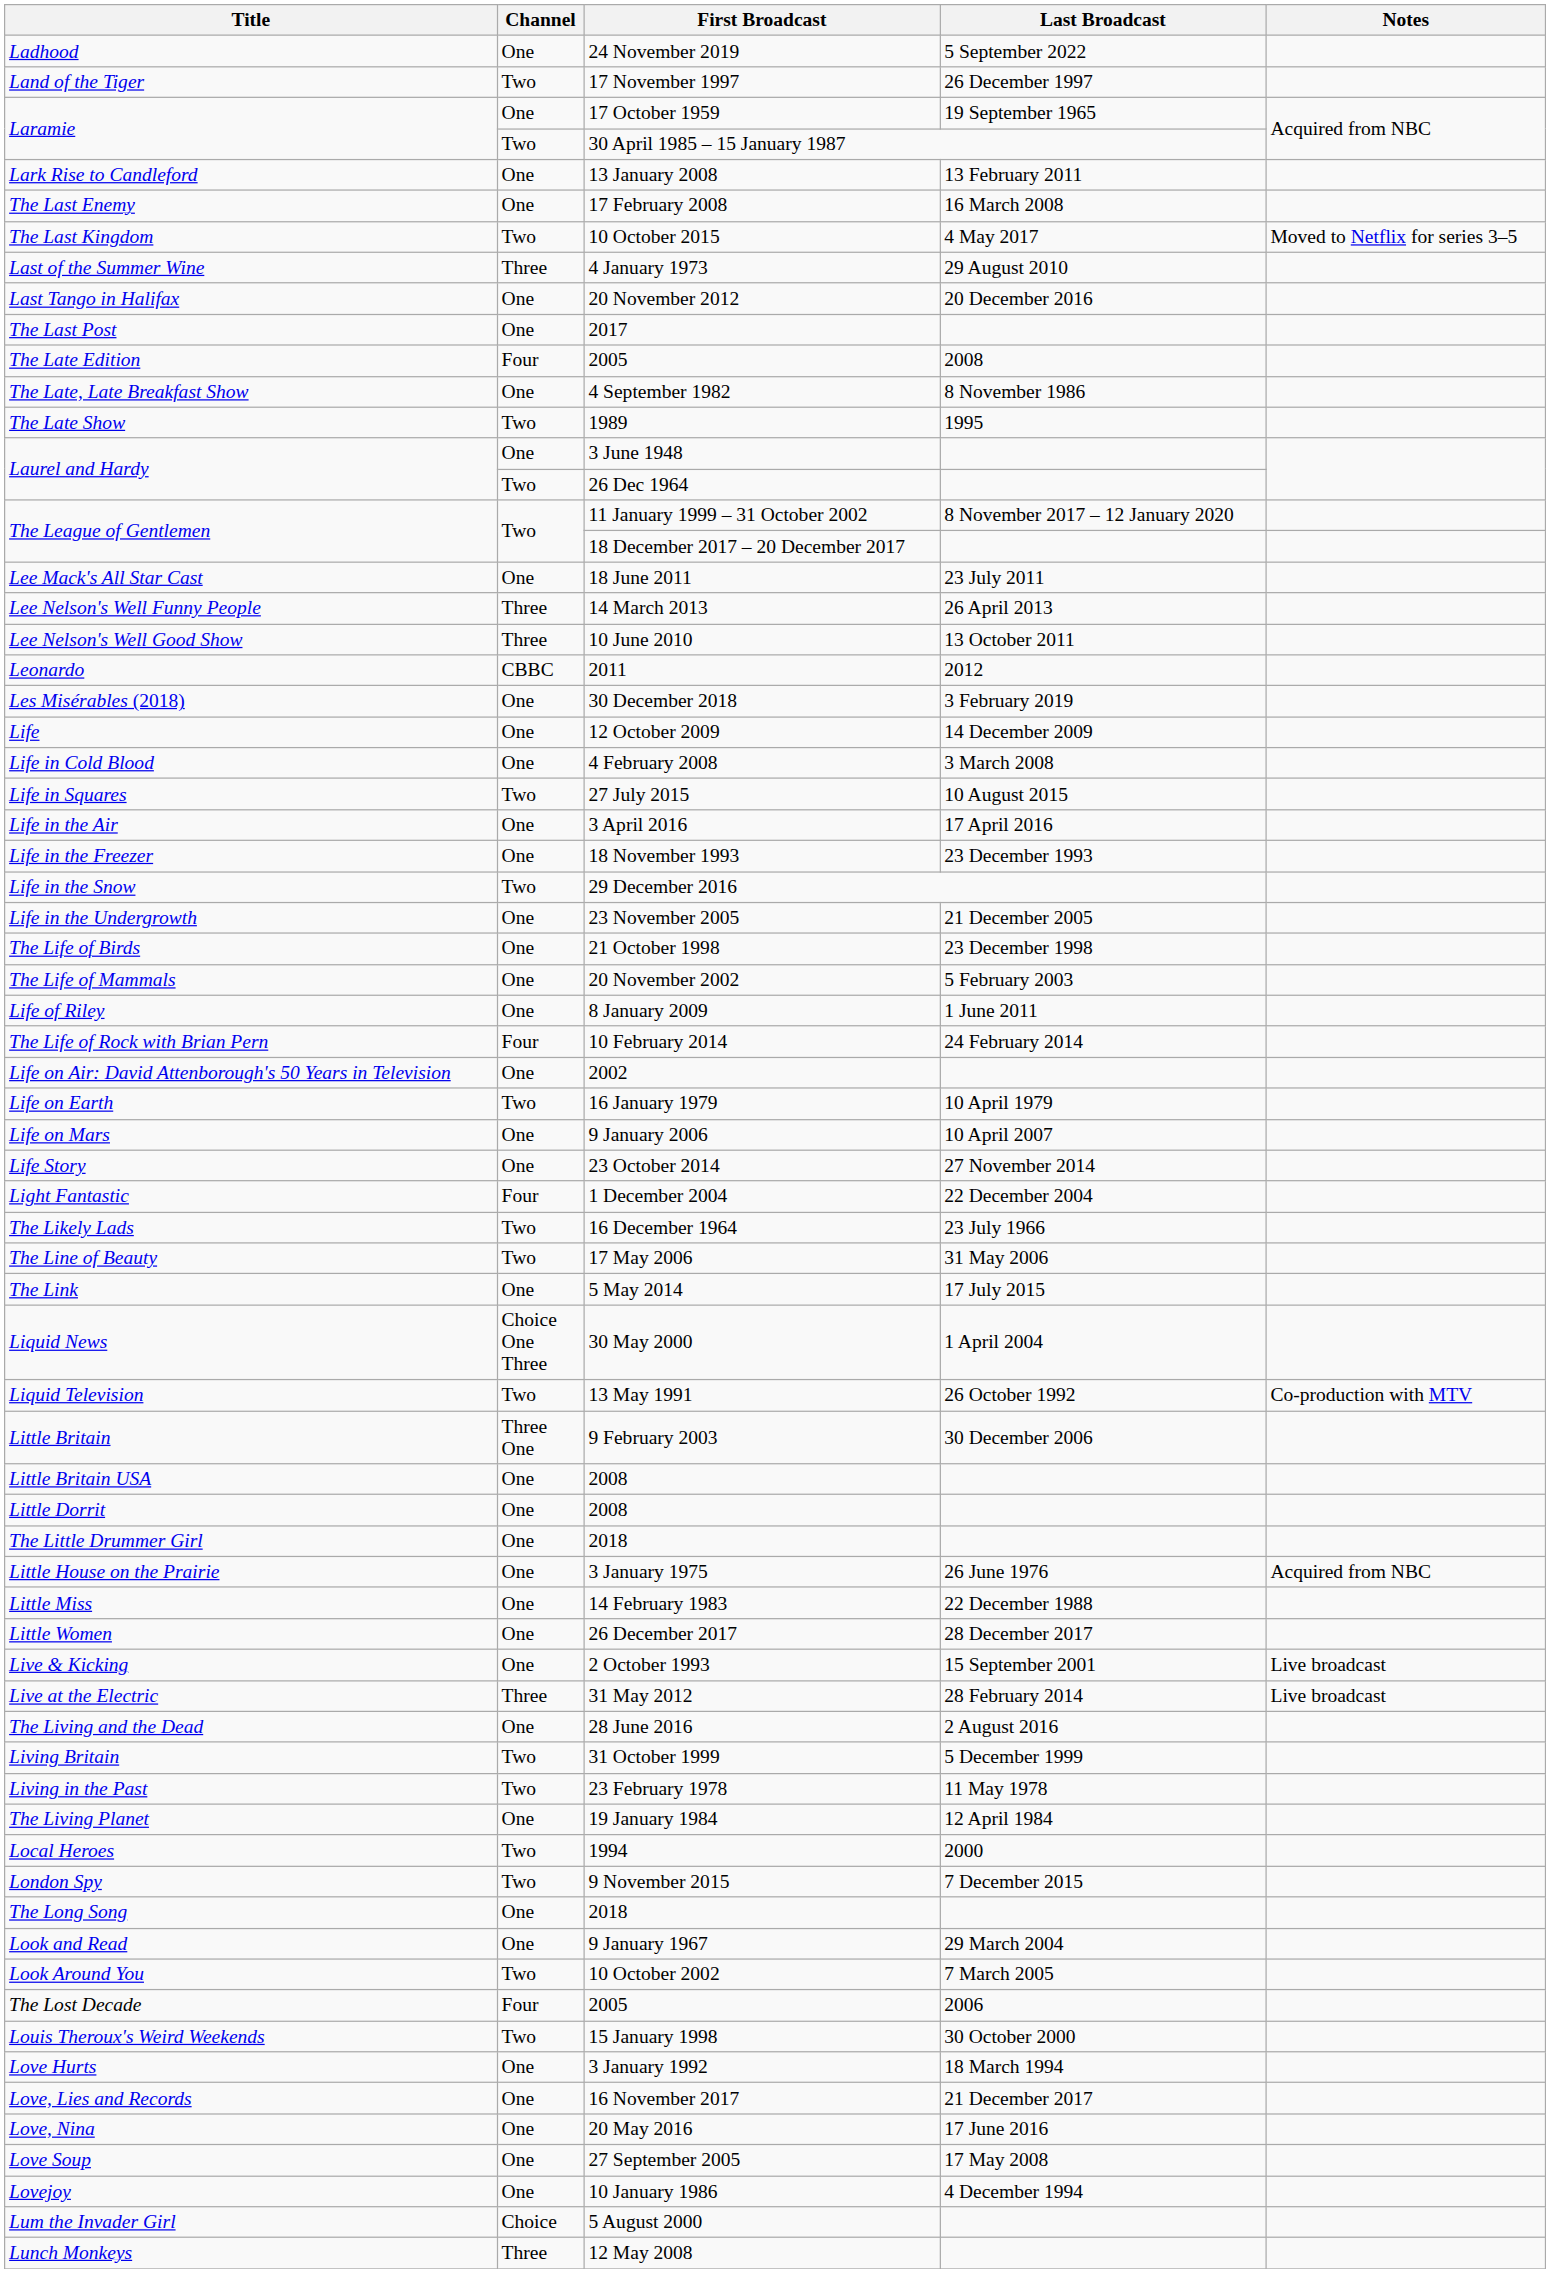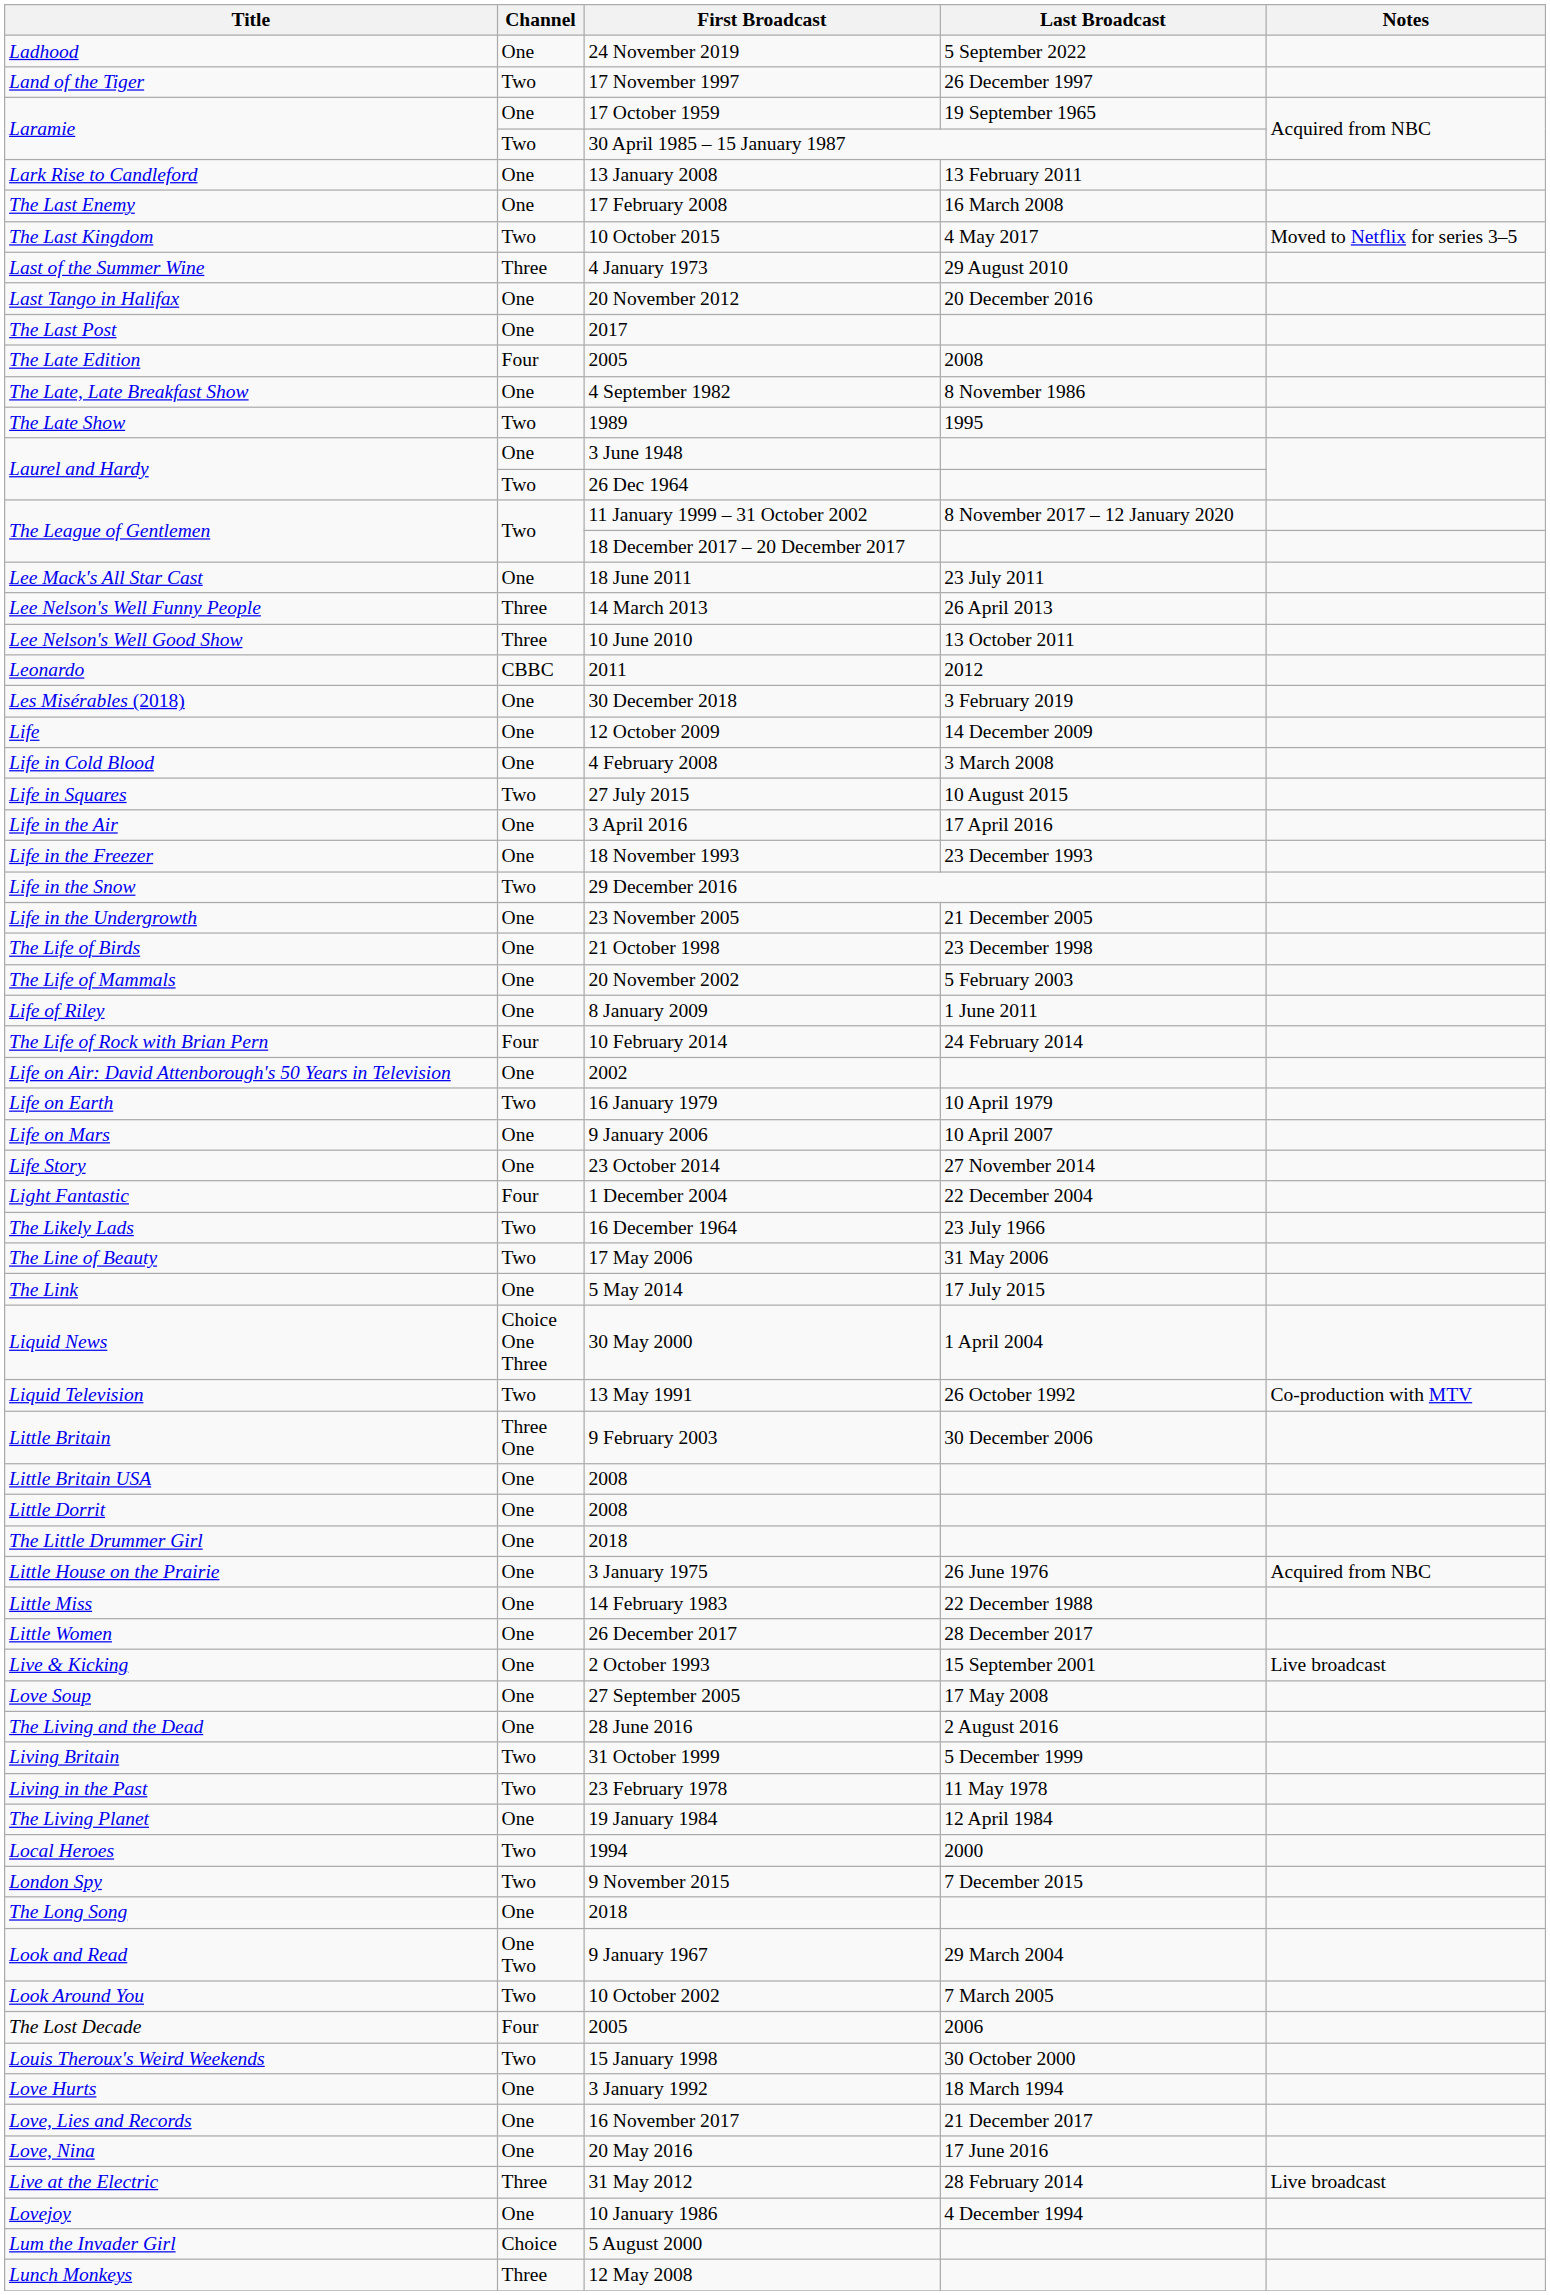 <table class="wikitable plainrowheaders sortable" style="width:100%;">
 <tr>
 <th scope=col>Title</th>
 <th scope=col>Channel</th>
 <th scope=col>First Broadcast</th>
 <th scope=col>Last Broadcast</th>
 <th scope=col>Notes</th>
 </tr>
 <tr>
 <td><em><a href='#'>Ladhood</a></em></td>
 <td>One</td>
 <td>24 November 2019</td>
 <td>5 September 2022</td>
 <td></td>
 </tr>
 <tr>
 <td><em><a href='#'>Land of the Tiger</a></em></td>
 <td>Two</td>
 <td>17 November 1997</td>
 <td>26 December 1997</td>
 <td></td>
 </tr>
 <tr>
 <td rowspan="2"><em><a href='#'>Laramie</a></em></td>
 <td>One <em></em></td>
 <td>17 October 1959</td>
 <td>19 September 1965</td>
 <td rowspan="2">Acquired from NBC</td>
 </tr>
 <tr>
 <td>Two <em></em></td>
 <td colspan="2">30 April 1985 – 15 January 1987 </td>
 </tr>
 <tr>
 <td><em><a href='#'>Lark Rise to Candleford</a></em></td>
 <td>One</td>
 <td>13 January 2008</td>
 <td>13 February 2011</td>
 <td></td>
 </tr>
 <tr>
 <td><em><a href='#'>The Last Enemy</a></em></td>
 <td>One</td>
 <td>17 February 2008</td>
 <td>16 March 2008</td>
 <td></td>
 </tr>
 <tr>
 <td><em><a href='#'>The Last Kingdom</a></em></td>
 <td>Two</td>
 <td>10 October 2015</td>
 <td>4 May 2017</td>
 <td>Moved to <a href='#'>Netflix</a> for series 3–5</td>
 </tr>
 <tr>
 <td><em><a href='#'>Last of the Summer Wine</a></em></td>
 <td>Three</td>
 <td>4 January 1973</td>
 <td>29 August 2010</td>
 <td></td>
 </tr>
 <tr>
 <td><em><a href='#'>Last Tango in Halifax</a></em></td>
 <td>One</td>
 <td>20 November 2012</td>
 <td>20 December 2016</td>
 <td></td>
 </tr>
 <tr>
 <td><em><a href='#'>The Last Post</a></em></td>
 <td>One</td>
 <td>2017</td>
 <td></td>
 <td></td>
 </tr>
 <tr>
 <td><em><a href='#'>The Late Edition</a></em></td>
 <td>Four</td>
 <td>2005</td>
 <td>2008</td>
 <td></td>
 </tr>
 <tr>
 <td><em><a href='#'>The Late, Late Breakfast Show</a></em></td>
 <td>One</td>
 <td>4 September 1982</td>
 <td>8 November 1986</td>
 <td></td>
 </tr>
 <tr>
 <td><em><a href='#'>The Late Show</a></em></td>
 <td>Two</td>
 <td>1989</td>
 <td>1995</td>
 <td></td>
 </tr>
 <tr>
 <td rowspan="2"><em><a href='#'>Laurel and Hardy</a></em></td>
 <td>One</td>
 <td>3 June 1948</td>
 <td></td>
 <td rowspan="2"></td>
 </tr>
 <tr>
 <td>Two</td>
 <td>26 Dec 1964</td>
 <td></td>
 </tr>
 <tr>
 <td rowspan="2"><em><a href='#'>The League of Gentlemen</a></em></td>
 <td rowspan="2">Two</td>
 <td>11 January 1999 – 31 October 2002 <em></em></td>
 <td>8 November 2017 – 12 January 2020</td>
 <td></td>
 </tr>
 <tr>
 <td>18 December 2017 – 20 December 2017 <em></em></td>
 <td></td>
 <td></td>
 </tr>
 <tr>
 <td><em><a href='#'>Lee Mack's All Star Cast</a></em></td>
 <td>One</td>
 <td>18 June 2011</td>
 <td>23 July 2011</td>
 <td></td>
 </tr>
 <tr>
 <td><em><a href='#'>Lee Nelson's Well Funny People</a></em></td>
 <td>Three</td>
 <td>14 March 2013</td>
 <td>26 April 2013</td>
 <td></td>
 </tr>
 <tr>
 <td><em><a href='#'>Lee Nelson's Well Good Show</a></em></td>
 <td>Three</td>
 <td>10 June 2010</td>
 <td>13 October 2011</td>
 <td></td>
 </tr>
 <tr>
 <td><em><a href='#'>Leonardo</a></em></td>
 <td>CBBC</td>
 <td>2011</td>
 <td>2012</td>
 <td></td>
 </tr>
 <tr>
 <td><a href='#'><em>Les Misérables</em> (2018)</a></td>
 <td>One</td>
 <td>30 December 2018</td>
 <td>3 February 2019</td>
 <td></td>
 </tr>
 <tr>
 <td><em><a href='#'>Life</a></em></td>
 <td>One</td>
 <td>12 October 2009</td>
 <td>14 December 2009</td>
 <td></td>
 </tr>
 <tr>
 <td><em><a href='#'>Life in Cold Blood</a></em></td>
 <td>One</td>
 <td>4 February 2008</td>
 <td>3 March 2008</td>
 <td></td>
 </tr>
 <tr>
 <td><em><a href='#'>Life in Squares</a></em></td>
 <td>Two</td>
 <td>27 July 2015</td>
 <td>10 August 2015</td>
 <td></td>
 </tr>
 <tr>
 <td><em><a href='#'>Life in the Air</a></em></td>
 <td>One</td>
 <td>3 April 2016</td>
 <td>17 April 2016</td>
 <td></td>
 </tr>
 <tr>
 <td><em><a href='#'>Life in the Freezer</a></em></td>
 <td>One</td>
 <td>18 November 1993</td>
 <td>23 December 1993</td>
 <td></td>
 </tr>
 <tr>
 <td><em><a href='#'>Life in the Snow</a></em></td>
 <td>Two</td>
 <td colspan="2">29 December 2016</td>
 <td></td>
 </tr>
 <tr>
 <td><em><a href='#'>Life in the Undergrowth</a></em></td>
 <td>One</td>
 <td>23 November 2005</td>
 <td>21 December 2005</td>
 <td></td>
 </tr>
 <tr>
 <td><em><a href='#'>The Life of Birds</a></em></td>
 <td>One</td>
 <td>21 October 1998</td>
 <td>23 December 1998</td>
 <td></td>
 </tr>
 <tr>
 <td><em><a href='#'>The Life of Mammals</a></em></td>
 <td>One</td>
 <td>20 November 2002</td>
 <td>5 February 2003</td>
 <td></td>
 </tr>
 <tr>
 <td><em><a href='#'>Life of Riley</a></em></td>
 <td>One</td>
 <td>8 January 2009</td>
 <td>1 June 2011</td>
 <td></td>
 </tr>
 <tr>
 <td><em><a href='#'>The Life of Rock with Brian Pern</a></em></td>
 <td>Four</td>
 <td>10 February 2014</td>
 <td>24 February 2014</td>
 <td></td>
 </tr>
 <tr>
 <td><em><a href='#'>Life on Air: David Attenborough's 50 Years in Television</a></em></td>
 <td>One</td>
 <td>2002</td>
 <td></td>
 <td></td>
 </tr>
 <tr>
 <td><em><a href='#'>Life on Earth</a></em></td>
 <td>Two</td>
 <td>16 January 1979</td>
 <td>10 April 1979</td>
 <td></td>
 </tr>
 <tr>
 <td><em><a href='#'>Life on Mars</a></em></td>
 <td>One</td>
 <td>9 January 2006</td>
 <td>10 April 2007</td>
 <td></td>
 </tr>
 <tr>
 <td><em><a href='#'>Life Story</a></em></td>
 <td>One</td>
 <td>23 October 2014</td>
 <td>27 November 2014</td>
 <td></td>
 </tr>
 <tr>
 <td><em><a href='#'>Light Fantastic</a></em></td>
 <td>Four</td>
 <td>1 December 2004</td>
 <td>22 December 2004</td>
 <td></td>
 </tr>
 <tr>
 <td><em><a href='#'>The Likely Lads</a></em></td>
 <td>Two</td>
 <td>16 December 1964</td>
 <td>23 July 1966</td>
 <td></td>
 </tr>
 <tr>
 <td><em><a href='#'>The Line of Beauty</a></em></td>
 <td>Two</td>
 <td>17 May 2006</td>
 <td>31 May 2006</td>
 <td></td>
 </tr>
 <tr>
 <td><em><a href='#'>The Link</a></em></td>
 <td>One</td>
 <td>5 May 2014</td>
 <td>17 July 2015</td>
 <td></td>
 </tr>
 <tr>
 <td><em><a href='#'>Liquid News</a></em></td>
 <td>Choice  <br> One  <br> Three </td>
 <td>30 May 2000</td>
 <td>1 April 2004</td>
 <td></td>
 </tr>
 <tr>
 <td><em><a href='#'>Liquid Television</a></em></td>
 <td>Two</td>
 <td>13 May 1991</td>
 <td>26 October 1992</td>
 <td>Co-production with <a href='#'>MTV</a></td>
 </tr>
 <tr>
 <td><em><a href='#'>Little Britain</a></em></td>
 <td>Three <br> One</td>
 <td>9 February 2003</td>
 <td>30 December 2006</td>
 <td></td>
 </tr>
 <tr>
 <td><em><a href='#'>Little Britain USA</a></em></td>
 <td>One</td>
 <td>2008</td>
 <td></td>
 <td></td>
 </tr>
 <tr>
 <td><em><a href='#'>Little Dorrit</a></em></td>
 <td>One</td>
 <td>2008</td>
 <td></td>
 <td></td>
 </tr>
 <tr>
 <td><em><a href='#'>The Little Drummer Girl</a></em></td>
 <td>One</td>
 <td>2018</td>
 <td></td>
 <td></td>
 </tr>
 <tr>
 <td><em><a href='#'>Little House on the Prairie</a></em></td>
 <td>One</td>
 <td>3 January 1975</td>
 <td>26 June 1976</td>
 <td>Acquired from NBC</td>
 </tr>
 <tr>
 <td><em><a href='#'>Little Miss</a></em></td>
 <td>One</td>
 <td>14 February 1983</td>
 <td>22 December 1988</td>
 <td></td>
 </tr>
 <tr>
 <td><em><a href='#'>Little Women</a></em></td>
 <td>One</td>
 <td>26 December 2017</td>
 <td>28 December 2017</td>
 <td></td>
 </tr>
 <tr>
 <td><em><a href='#'>Live & Kicking</a></em></td>
 <td>One</td>
 <td>2 October 1993</td>
 <td>15 September 2001</td>
 <td>Live broadcast</td>
 </tr>
 <tr>
-<td><em><a href='#'>Live at the Electric</a></em></td>
-<td>Three</td>
-<td>31 May 2012</td>
-<td>28 February 2014</td>
-<td>Live broadcast</td>
+<td><em><a href='#'>Love Soup</a></em></td>
+<td>One</td>
+<td>27 September 2005</td>
+<td>17 May 2008</td>
+<td></td>
 </tr>
 <tr>
 <td><em><a href='#'>The Living and the Dead</a></em></td>
 <td>One</td>
 <td>28 June 2016</td>
 <td>2 August 2016</td>
 <td></td>
 </tr>
 <tr>
 <td><em><a href='#'>Living Britain</a></em></td>
 <td>Two</td>
 <td>31 October 1999</td>
 <td>5 December 1999</td>
 <td></td>
 </tr>
 <tr>
 <td><em><a href='#'>Living in the Past</a></em></td>
 <td>Two</td>
 <td>23 February 1978</td>
 <td>11 May 1978</td>
 <td></td>
 </tr>
 <tr>
 <td><em><a href='#'>The Living Planet</a></em></td>
 <td>One</td>
 <td>19 January 1984</td>
 <td>12 April 1984</td>
 <td></td>
 </tr>
 <tr>
 <td><em><a href='#'>Local Heroes</a></em></td>
 <td>Two</td>
 <td>1994</td>
 <td>2000</td>
 <td></td>
 </tr>
 <tr>
 <td><em><a href='#'>London Spy</a></em></td>
 <td>Two</td>
 <td>9 November 2015</td>
 <td>7 December 2015</td>
 <td></td>
 </tr>
 <tr>
 <td><em><a href='#'>The Long Song</a></em></td>
 <td>One</td>
 <td>2018</td>
 <td></td>
 <td></td>
 </tr>
 <tr>
 <td><em><a href='#'>Look and Read</a></em></td>
-<td>One</td>
+<td>One <br> Two</td>
 <td>9 January 1967</td>
 <td>29 March 2004</td>
 <td></td>
 </tr>
 <tr>
 <td><em><a href='#'>Look Around You</a></em></td>
 <td>Two</td>
 <td>10 October 2002</td>
 <td>7 March 2005</td>
 <td></td>
 </tr>
 <tr>
 <td><em>The Lost Decade</em></td>
 <td>Four</td>
 <td>2005</td>
 <td>2006</td>
 <td></td>
 </tr>
 <tr>
 <td><em><a href='#'>Louis Theroux's Weird Weekends</a></em></td>
 <td>Two</td>
 <td>15 January 1998</td>
 <td>30 October 2000</td>
 <td></td>
 </tr>
 <tr>
 <td><em><a href='#'>Love Hurts</a></em></td>
 <td>One</td>
 <td>3 January 1992</td>
 <td>18 March 1994</td>
 <td></td>
 </tr>
 <tr>
 <td><em><a href='#'>Love, Lies and Records</a></em></td>
 <td>One</td>
 <td>16 November 2017</td>
 <td>21 December 2017</td>
 <td></td>
 </tr>
 <tr>
 <td><em><a href='#'>Love, Nina</a></em></td>
 <td>One</td>
 <td>20 May 2016</td>
 <td>17 June 2016</td>
 <td></td>
 </tr>
 <tr>
-<td><em><a href='#'>Love Soup</a></em></td>
-<td>One</td>
-<td>27 September 2005</td>
-<td>17 May 2008</td>
-<td></td>
+<td><em><a href='#'>Live at the Electric</a></em></td>
+<td>Three</td>
+<td>31 May 2012</td>
+<td>28 February 2014</td>
+<td>Live broadcast</td>
 </tr>
 <tr>
 <td><em><a href='#'>Lovejoy</a></em></td>
 <td>One</td>
 <td>10 January 1986</td>
 <td>4 December 1994</td>
 <td></td>
 </tr>
 <tr>
 <td><em><a href='#'>Lum the Invader Girl</a></em></td>
 <td>Choice</td>
 <td>5 August 2000</td>
 <td></td>
 <td></td>
 </tr>
 <tr>
 <td><em><a href='#'>Lunch Monkeys</a></em></td>
 <td>Three</td>
 <td>12 May 2008</td>
 <td 10 March 2011></td>
 </tr>
 </table>
